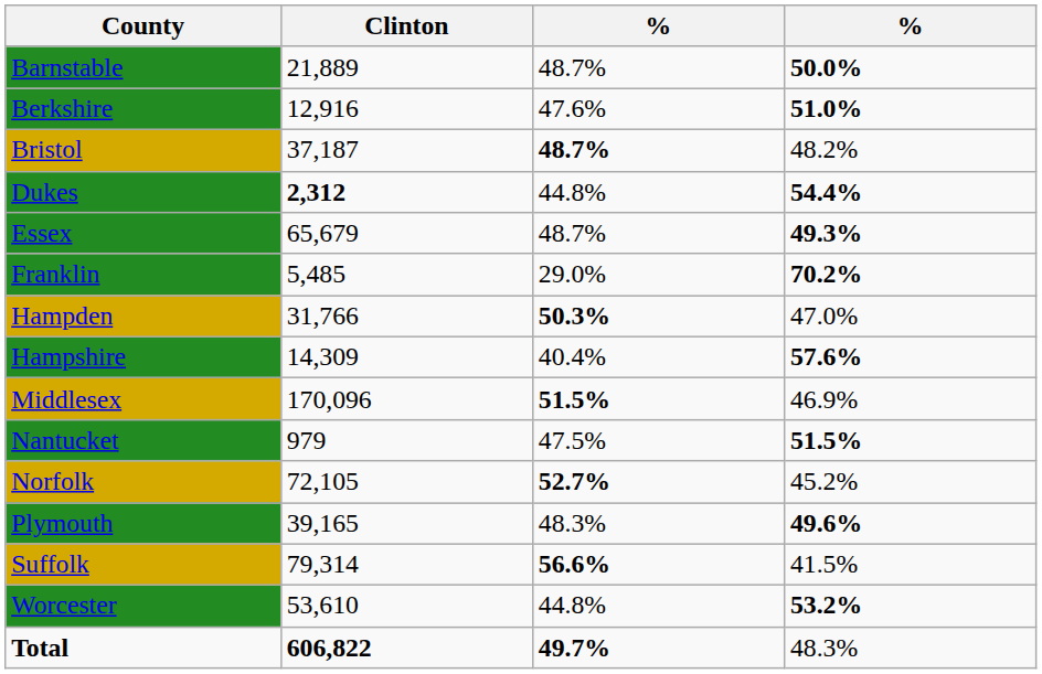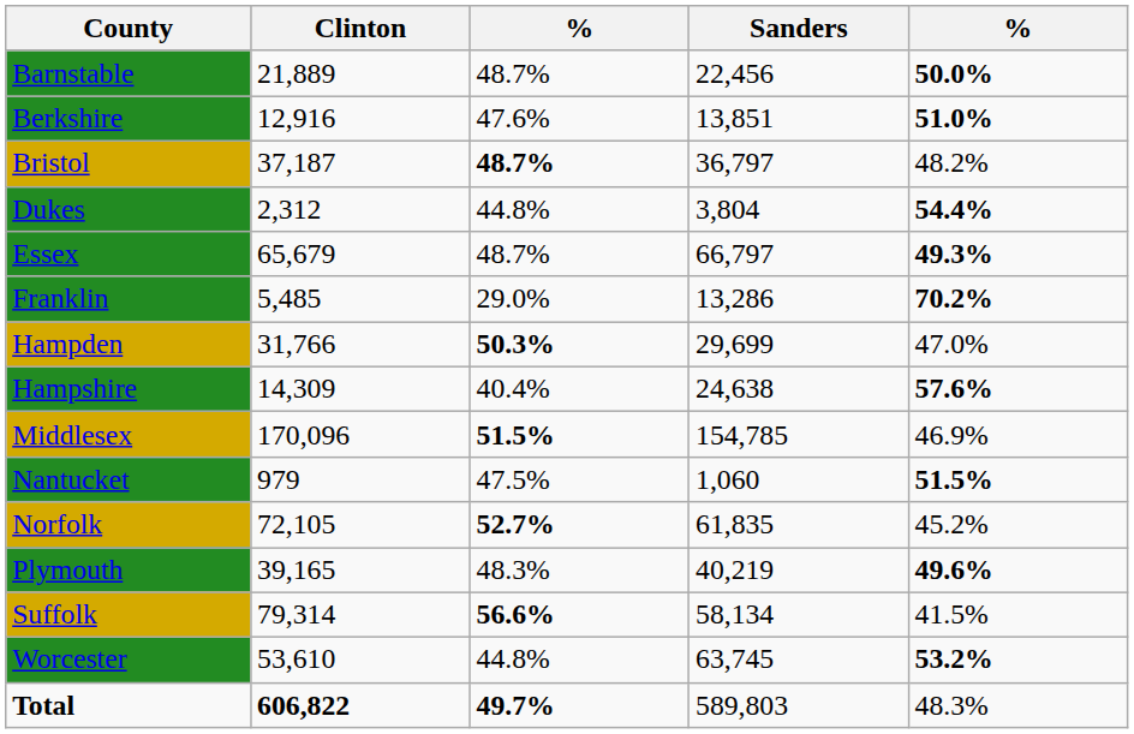 <table width="50%" class="wikitable sortable">
 <tr>
 <th width="10%">County</th>
 <th width="10%">Clinton</th>
 <th width="10%">%</th>
+<th width="10%">Sanders</th>
 <th width="10%">%</th>
 </tr>
 <tr>
 <td style="background:#228B22;"><a href='#'>Barnstable</a></td>
 <td>21,889</td>
 <td>48.7%</td>
+<td>22,456</td>
 <td><strong>50.0%</strong></td>
 </tr>
 <tr>
 <td style="background:#228B22;"><a href='#'>Berkshire</a></td>
 <td>12,916</td>
 <td>47.6%</td>
+<td>13,851</td>
 <td><strong>51.0%</strong></td>
 </tr>
 <tr>
 <td style="background:#D4AA00;"><a href='#'>Bristol</a></td>
 <td>37,187</td>
 <td><strong>48.7%</strong></td>
+<td>36,797</td>
 <td>48.2%</td>
 </tr>
 <tr>
 <td style="background:#228B22;"><a href='#'>Dukes</a></td>
-<td><strong>2,312</strong></td>
+<td>2,312</td>
 <td>44.8%</td>
+<td>3,804</td>
 <td><strong>54.4%</strong></td>
 </tr>
 <tr>
 <td style="background:#228B22;"><a href='#'>Essex</a></td>
 <td>65,679</td>
 <td>48.7%</td>
+<td>66,797</td>
 <td><strong>49.3%</strong></td>
 </tr>
 <tr>
 <td style="background:#228B22;"><a href='#'>Franklin</a></td>
 <td>5,485</td>
 <td>29.0%</td>
+<td>13,286</td>
 <td><strong>70.2%</strong></td>
 </tr>
 <tr>
 <td style="background:#D4AA00;"><a href='#'>Hampden</a></td>
 <td>31,766</td>
 <td><strong>50.3%</strong></td>
+<td>29,699</td>
 <td>47.0%</td>
 </tr>
 <tr>
 <td style="background:#228B22;"><a href='#'>Hampshire</a></td>
 <td>14,309</td>
 <td>40.4%</td>
+<td>24,638</td>
 <td><strong>57.6%</strong></td>
 </tr>
 <tr>
 <td style="background:#D4AA00;"><a href='#'>Middlesex</a></td>
 <td>170,096</td>
 <td><strong>51.5%</strong></td>
+<td>154,785</td>
 <td>46.9%</td>
 </tr>
 <tr>
 <td style="background:#228B22;"><a href='#'>Nantucket</a></td>
 <td>979</td>
 <td>47.5%</td>
+<td>1,060</td>
 <td><strong>51.5%</strong></td>
 </tr>
 <tr>
 <td style="background:#D4AA00;"><a href='#'>Norfolk</a></td>
 <td>72,105</td>
 <td><strong>52.7%</strong></td>
+<td>61,835</td>
 <td>45.2%</td>
 </tr>
 <tr>
 <td style="background:#228B22;"><a href='#'>Plymouth</a></td>
 <td>39,165</td>
 <td>48.3%</td>
+<td>40,219</td>
 <td><strong>49.6%</strong></td>
 </tr>
 <tr>
 <td style="background:#D4AA00;"><a href='#'>Suffolk</a></td>
 <td>79,314</td>
 <td><strong>56.6%</strong></td>
+<td>58,134</td>
 <td>41.5%</td>
 </tr>
 <tr>
 <td style="background:#228B22;"><a href='#'>Worcester</a></td>
 <td>53,610</td>
 <td>44.8%</td>
+<td>63,745</td>
 <td><strong>53.2%</strong></td>
 </tr>
 <tr>
 <td><strong>Total</strong></td>
 <td><strong>606,822</strong></td>
 <td><strong>49.7%</strong></td>
+<td>589,803</td>
 <td>48.3%</td>
 </tr>
 </table>
